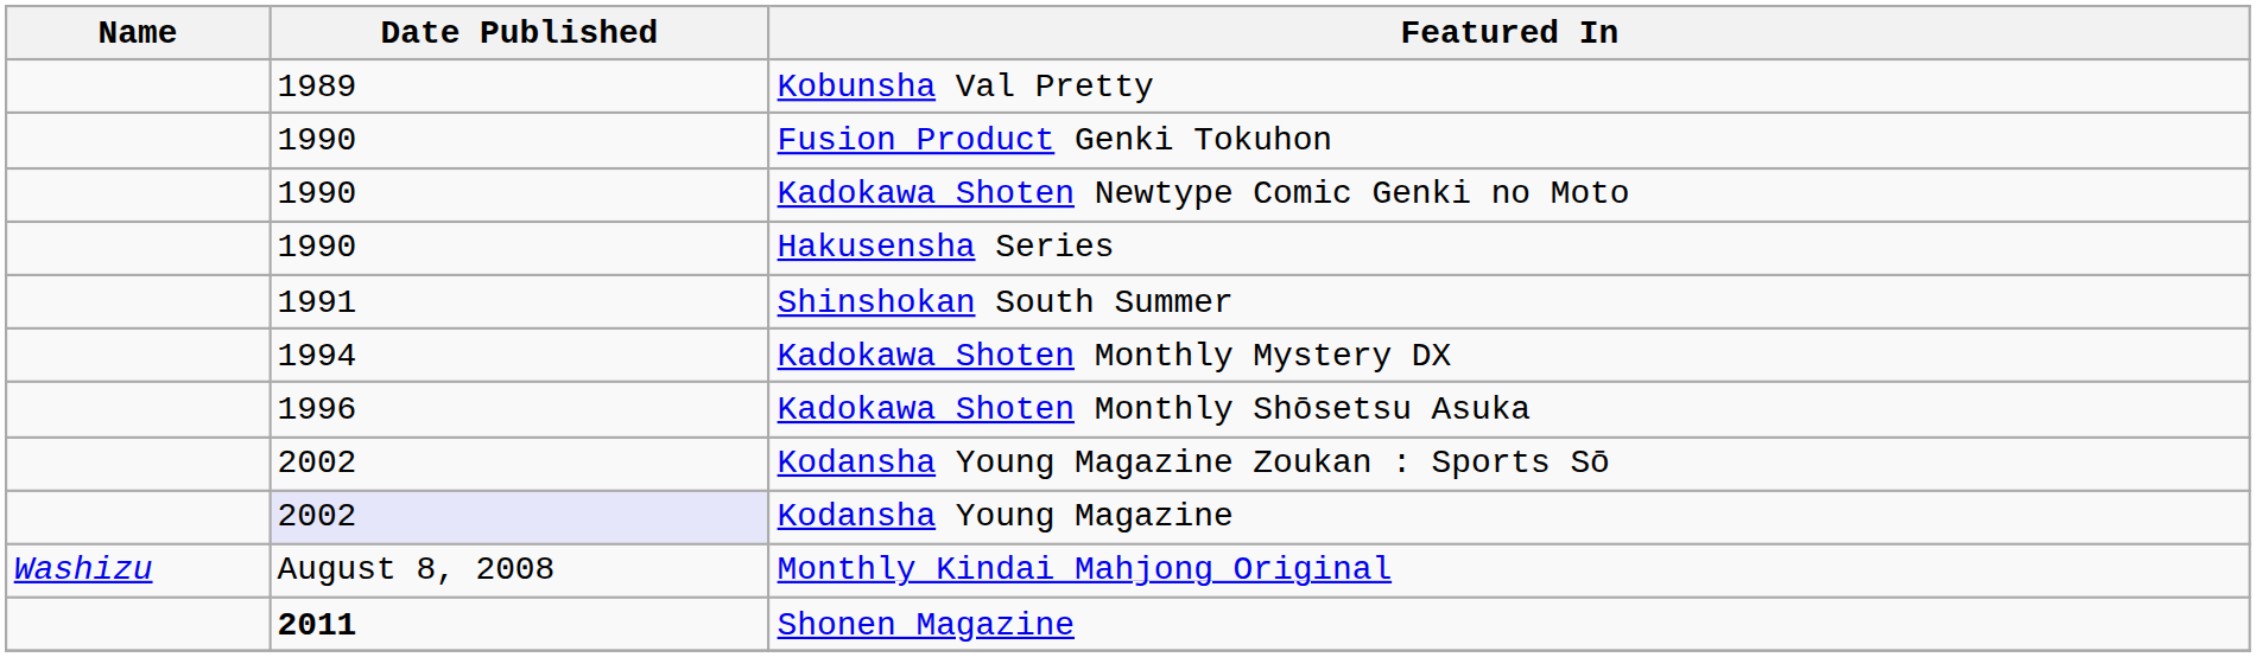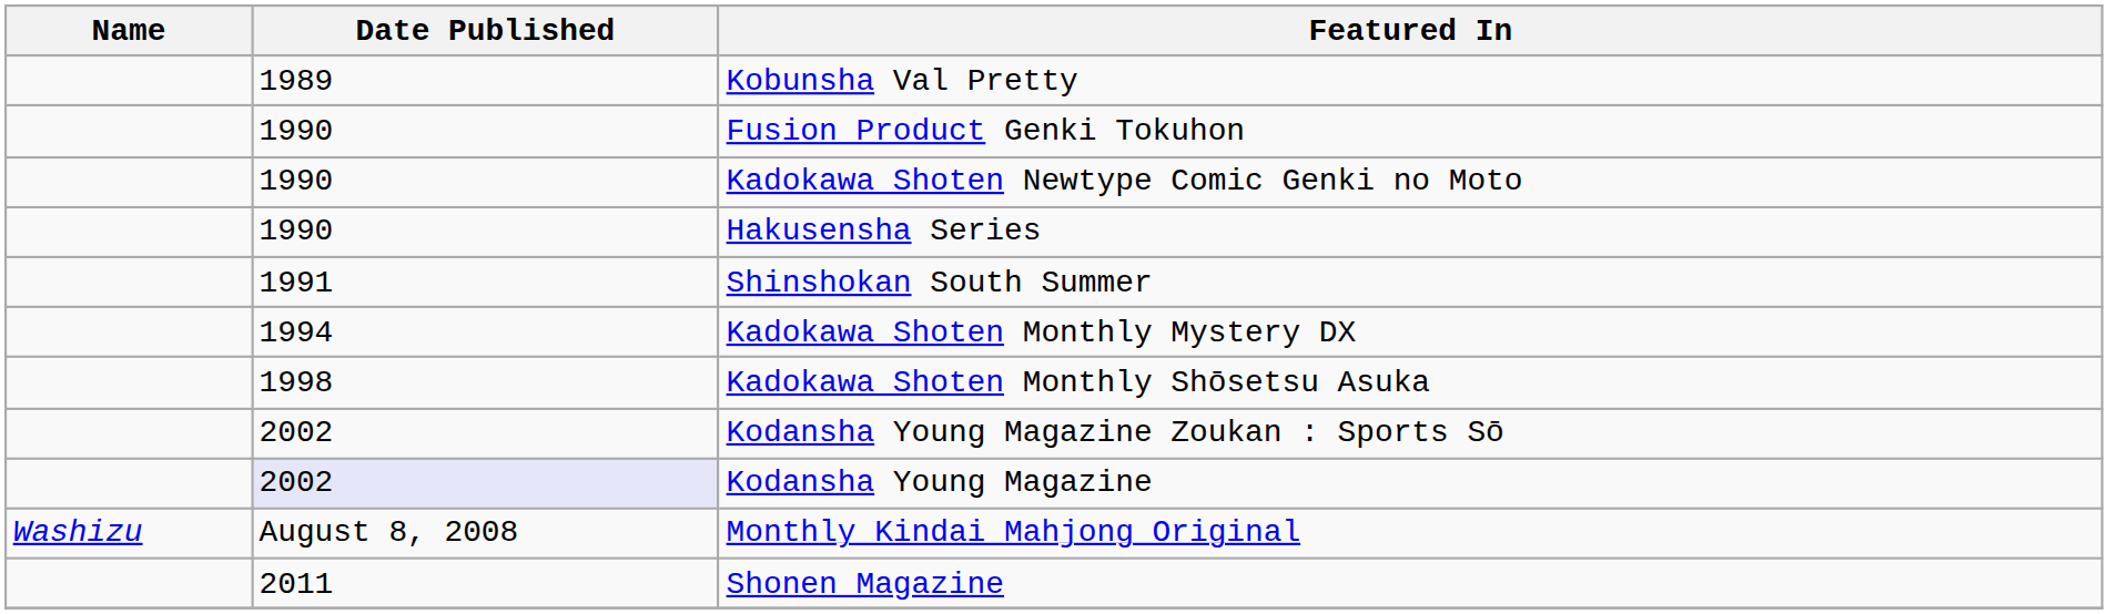 <table class="wikitable sortable" width="100%">
 <tr>
 <th>Name</th>
 <th>Date Published</th>
 <th>Featured In</th>
 </tr>
 <tr>
 <td></td>
 <td>1989</td>
 <td><a href='#'>Kobunsha</a> Val Pretty</td>
 </tr>
 <tr>
 <td></td>
 <td>1990</td>
 <td><a href='#'>Fusion Product</a> Genki Tokuhon</td>
 </tr>
 <tr>
 <td></td>
 <td>1990</td>
 <td><a href='#'>Kadokawa Shoten</a> Newtype Comic Genki no Moto</td>
 </tr>
 <tr>
 <td></td>
 <td>1990</td>
 <td><a href='#'>Hakusensha</a> Series</td>
 </tr>
 <tr>
 <td></td>
 <td>1991</td>
 <td><a href='#'>Shinshokan</a> South Summer</td>
 </tr>
 <tr>
 <td></td>
 <td>1994</td>
 <td><a href='#'>Kadokawa Shoten</a> Monthly Mystery DX</td>
 </tr>
 <tr>
 <td></td>
-<td>1996</td>
+<td>1998</td>
 <td><a href='#'>Kadokawa Shoten</a> Monthly Shōsetsu Asuka</td>
 </tr>
 <tr>
 <td></td>
 <td>2002</td>
 <td><a href='#'>Kodansha</a> Young Magazine Zoukan : Sports Sō</td>
 </tr>
 <tr>
 <td></td>
 <td style="background: lavender;">2002</td>
 <td><a href='#'>Kodansha</a> Young Magazine</td>
 </tr>
 <tr>
 <td><em><a href='#'>Washizu</a></em></td>
 <td>August 8, 2008</td>
 <td><a href='#'>Monthly Kindai Mahjong Original</a></td>
 </tr>
 <tr>
 <td></td>
-<td><strong>2011</strong></td>
+<td>2011</td>
 <td><a href='#'>Shonen Magazine</a></td>
 </tr>
 <tr>
 </tr>
 </table>
